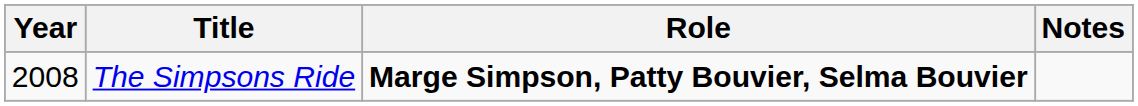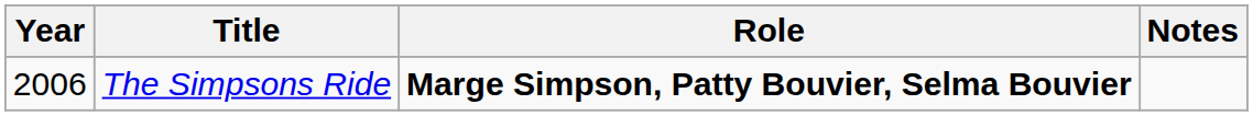 <table class="wikitable">
 <tr style="background:#b0c4de; text-align:center;">
 <th scope="col">Year</th>
 <th scope="col">Title</th>
 <th scope="col">Role</th>
 <th scope="col">Notes</th>
 </tr>
 <tr>
-<td>2008</td>
+<td>2006</td>
 <td scope="row"><em><a href='#'>The Simpsons Ride</a></em></td>
 <td><strong>Marge Simpson, Patty Bouvier, Selma Bouvier</strong></td>
 <td></td>
 </tr>
 </table>
